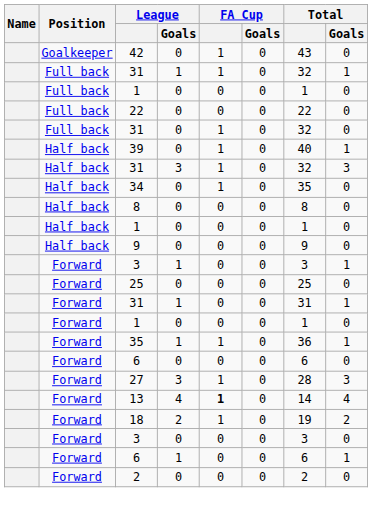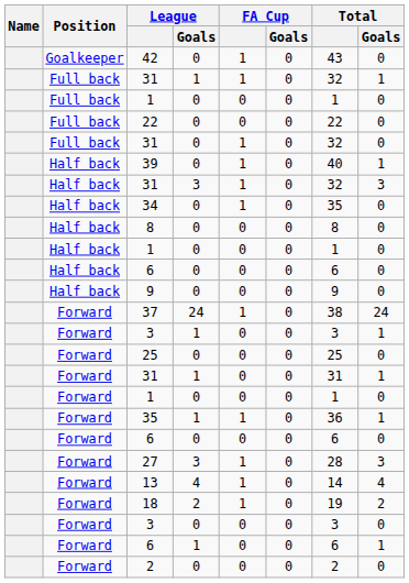 <table class="wikitable sortable plainrowheaders" style=text-align:center>
 <tr class="unsortable">
 <th scope=col rowspan=2>Name</th>
 <th scope=col rowspan=2>Position</th>
 <th scope=col colspan=2><a href='#'>League</a></th>
 <th scope=col colspan=2><a href='#'>FA Cup</a></th>
 <th scope=col colspan=2>Total</th>
 </tr>
 <tr>
 <th width=40 scope=col></th>
 <th width=40 scope=col>Goals</th>
 <th width=40 scope=col></th>
 <th width=40 scope=col>Goals</th>
 <th width=40 scope=col></th>
 <th width=40 scope=col>Goals</th>
 </tr>
 <tr>
 <th scope="row"></th>
 <td data-sort-value="1"><a href='#'>Goalkeeper</a></td>
 <td>42</td>
 <td>0</td>
 <td>1</td>
 <td>0</td>
 <td>43</td>
 <td>0</td>
 </tr>
 <tr>
 <th scope="row"></th>
 <td data-sort-value="2"><a href='#'>Full back</a></td>
 <td>31</td>
 <td>1</td>
 <td>1</td>
 <td>0</td>
 <td>32</td>
 <td>1</td>
 </tr>
 <tr>
 <th scope="row"></th>
 <td data-sort-value="2"><a href='#'>Full back</a></td>
 <td>1</td>
 <td>0</td>
 <td>0</td>
 <td>0</td>
 <td>1</td>
 <td>0</td>
 </tr>
 <tr>
 <th scope="row"></th>
 <td data-sort-value="2"><a href='#'>Full back</a></td>
 <td>22</td>
 <td>0</td>
 <td>0</td>
 <td>0</td>
 <td>22</td>
 <td>0</td>
 </tr>
 <tr>
 <th scope="row"></th>
 <td data-sort-value="2"><a href='#'>Full back</a></td>
 <td>31</td>
 <td>0</td>
 <td>1</td>
 <td>0</td>
 <td>32</td>
 <td>0</td>
 </tr>
 <tr>
 <th scope="row"></th>
 <td data-sort-value="3"><a href='#'>Half back</a></td>
 <td>39</td>
 <td>0</td>
 <td>1</td>
 <td>0</td>
 <td>40</td>
 <td>1</td>
 </tr>
 <tr>
 <th scope="row"></th>
 <td data-sort-value="3"><a href='#'>Half back</a></td>
 <td>31</td>
 <td>3</td>
 <td>1</td>
 <td>0</td>
 <td>32</td>
 <td>3</td>
 </tr>
 <tr>
 <th scope="row"></th>
 <td data-sort-value="3"><a href='#'>Half back</a></td>
 <td>34</td>
 <td>0</td>
 <td>1</td>
 <td>0</td>
 <td>35</td>
 <td>0</td>
 </tr>
 <tr>
 <th scope="row"> </th>
 <td data-sort-value="3"><a href='#'>Half back</a></td>
 <td>8</td>
 <td>0</td>
 <td>0</td>
 <td>0</td>
 <td>8</td>
 <td>0</td>
 </tr>
 <tr>
 <th scope="row"></th>
 <td data-sort-value="3"><a href='#'>Half back</a></td>
 <td>1</td>
 <td>0</td>
 <td>0</td>
 <td>0</td>
 <td>1</td>
 <td>0</td>
 </tr>
 <tr>
+<th scope="row"></th>
+<td data-sort-value="3"><a href='#'>Half back</a></td>
+<td>6</td>
+<td>0</td>
+<td>0</td>
+<td>0</td>
+<td>6</td>
+<td>0</td>
+</tr>
+<tr>
 <th scope="row"> </th>
 <td data-sort-value="3"><a href='#'>Half back</a></td>
 <td>9</td>
 <td>0</td>
 <td>0</td>
 <td>0</td>
 <td>9</td>
 <td>0</td>
+</tr>
+<tr>
+<th scope="row"></th>
+<td data-sort-value="4"><a href='#'>Forward</a></td>
+<td>37</td>
+<td>24</td>
+<td>1</td>
+<td>0</td>
+<td>38</td>
+<td>24</td>
 </tr>
 <tr>
 <th scope="row"></th>
 <td data-sort-value="4"><a href='#'>Forward</a></td>
 <td>3</td>
 <td>1</td>
 <td>0</td>
 <td>0</td>
 <td>3</td>
 <td>1</td>
 </tr>
 <tr>
 <th scope="row"></th>
 <td data-sort-value="4"><a href='#'>Forward</a></td>
 <td>25</td>
 <td>0</td>
 <td>0</td>
 <td>0</td>
 <td>25</td>
 <td>0</td>
 </tr>
 <tr>
 <th scope="row"></th>
 <td data-sort-value="4"><a href='#'>Forward</a></td>
 <td>31</td>
 <td>1</td>
 <td>0</td>
 <td>0</td>
 <td>31</td>
 <td>1</td>
 </tr>
 <tr>
 <th scope="row"></th>
 <td data-sort-value="4"><a href='#'>Forward</a></td>
 <td>1</td>
 <td>0</td>
 <td>0</td>
 <td>0</td>
 <td>1</td>
 <td>0</td>
 </tr>
 <tr>
 <th scope="row"></th>
 <td data-sort-value="4"><a href='#'>Forward</a></td>
 <td>35</td>
 <td>1</td>
 <td>1</td>
 <td>0</td>
 <td>36</td>
 <td>1</td>
 </tr>
 <tr>
 <th scope="row"></th>
 <td data-sort-value="4"><a href='#'>Forward</a></td>
 <td>6</td>
 <td>0</td>
 <td>0</td>
 <td>0</td>
 <td>6</td>
 <td>0</td>
 </tr>
 <tr>
 <th scope="row"></th>
 <td data-sort-value="4"><a href='#'>Forward</a></td>
 <td>27</td>
 <td>3</td>
 <td>1</td>
 <td>0</td>
 <td>28</td>
 <td>3</td>
 </tr>
 <tr>
 <th scope="row"></th>
 <td data-sort-value="4"><a href='#'>Forward</a></td>
 <td>13</td>
 <td>4</td>
-<td><strong>1</strong></td>
+<td>1</td>
 <td>0</td>
 <td>14</td>
 <td>4</td>
 </tr>
 <tr>
 <th scope="row"></th>
 <td data-sort-value="4"><a href='#'>Forward</a></td>
 <td>18</td>
 <td>2</td>
 <td>1</td>
 <td>0</td>
 <td>19</td>
 <td>2</td>
 </tr>
 <tr>
 <th scope="row"></th>
 <td data-sort-value="4"><a href='#'>Forward</a></td>
 <td>3</td>
 <td>0</td>
 <td>0</td>
 <td>0</td>
 <td>3</td>
 <td>0</td>
 </tr>
 <tr>
 <th scope="row"></th>
 <td data-sort-value="4"><a href='#'>Forward</a></td>
 <td>6</td>
 <td>1</td>
 <td>0</td>
 <td>0</td>
 <td>6</td>
 <td>1</td>
 </tr>
 <tr>
 <th scope="row"></th>
 <td data-sort-value="4"><a href='#'>Forward</a></td>
 <td>2</td>
 <td>0</td>
 <td>0</td>
 <td>0</td>
 <td>2</td>
 <td>0</td>
 </tr>
 </table>
